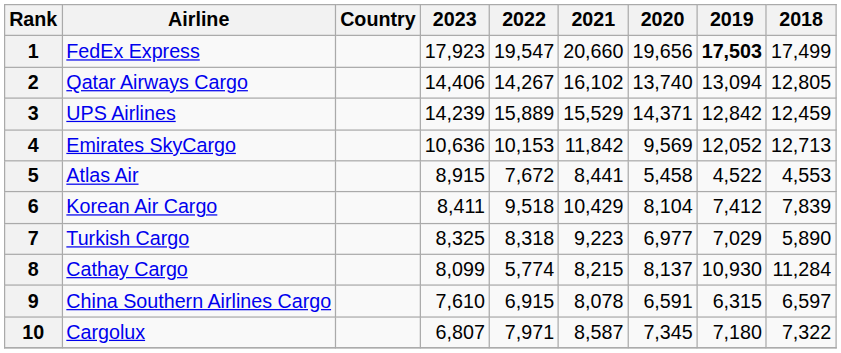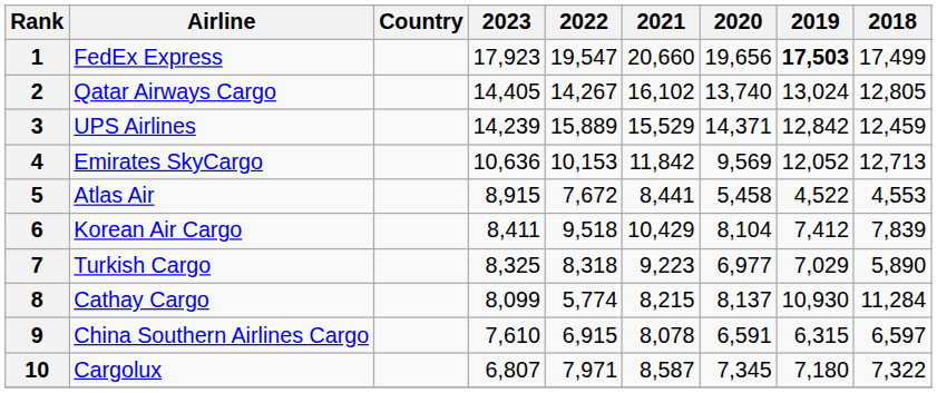 <table class="wikitable sortable" style="text-align:right;">
 <tr>
 <th class="unsortable">Rank</th>
 <th>Airline</th>
 <th>Country</th>
 <th>2023</th>
 <th>2022</th>
 <th>2021</th>
 <th>2020</th>
 <th>2019</th>
 <th>2018</th>
 </tr>
 <tr>
 <th>1</th>
 <td style="text-align:left;"><a href='#'>FedEx Express</a></td>
 <td style="text-align:left;"></td>
 <td>17,923</td>
 <td>19,547</td>
 <td>20,660</td>
 <td>19,656</td>
 <td><strong>17,503</strong></td>
 <td>17,499</td>
 </tr>
 <tr>
 <th>2</th>
 <td style="text-align:left;"><a href='#'>Qatar Airways Cargo</a></td>
 <td style="text-align:left;"></td>
-<td>14,406</td>
+<td>14,405</td>
 <td>14,267</td>
 <td>16,102</td>
 <td>13,740</td>
-<td>13,094</td>
+<td>13,024</td>
 <td>12,805</td>
 </tr>
 <tr>
 <th>3</th>
 <td style="text-align:left;"><a href='#'>UPS Airlines</a></td>
 <td style="text-align:left;"></td>
 <td>14,239</td>
 <td>15,889</td>
 <td>15,529</td>
 <td>14,371</td>
 <td>12,842</td>
 <td>12,459</td>
 </tr>
 <tr>
 <th>4</th>
 <td style="text-align:left;"><a href='#'>Emirates SkyCargo</a></td>
 <td style="text-align:left;"></td>
 <td>10,636</td>
 <td>10,153</td>
 <td>11,842</td>
 <td>9,569</td>
 <td>12,052</td>
 <td>12,713</td>
 </tr>
 <tr>
 <th>5</th>
 <td style="text-align:left;"><a href='#'>Atlas Air</a></td>
 <td style="text-align:left;"></td>
 <td>8,915</td>
 <td>7,672</td>
 <td>8,441</td>
 <td>5,458 </td>
 <td>4,522 </td>
 <td>4,553 </td>
 </tr>
 <tr>
 <th>6</th>
 <td style="text-align:left;"><a href='#'>Korean Air Cargo</a></td>
 <td style="text-align:left;"></td>
 <td>8,411</td>
 <td>9,518</td>
 <td>10,429</td>
 <td>8,104</td>
 <td>7,412</td>
 <td>7,839</td>
 </tr>
 <tr>
 <th>7</th>
 <td style="text-align:left;"><a href='#'>Turkish Cargo</a></td>
 <td style="text-align:left;"></td>
 <td>8,325</td>
 <td>8,318</td>
 <td>9,223</td>
 <td>6,977</td>
 <td>7,029</td>
 <td>5,890</td>
 </tr>
 <tr>
 <th>8</th>
 <td style="text-align:left;"><a href='#'>Cathay Cargo</a></td>
 <td style="text-align:left;"></td>
 <td>8,099</td>
 <td>5,774 </td>
 <td>8,215</td>
 <td>8,137</td>
 <td>10,930</td>
 <td>11,284</td>
 </tr>
 <tr>
 <th>9</th>
 <td style="text-align:left;"><a href='#'>China Southern Airlines Cargo</a></td>
 <td style="text-align:left;"></td>
 <td>7,610</td>
 <td>6,915</td>
 <td>8,078</td>
 <td>6,591</td>
 <td>6,315</td>
 <td>6,597</td>
 </tr>
 <tr>
 <th>10</th>
 <td style="text-align:left;"><a href='#'>Cargolux</a></td>
 <td style="text-align:left;"></td>
 <td>6,807</td>
 <td>7,971</td>
 <td>8,587</td>
 <td>7,345</td>
 <td>7,180</td>
 <td>7,322</td>
 </tr>
 <tr>
 </tr>
 </table>
